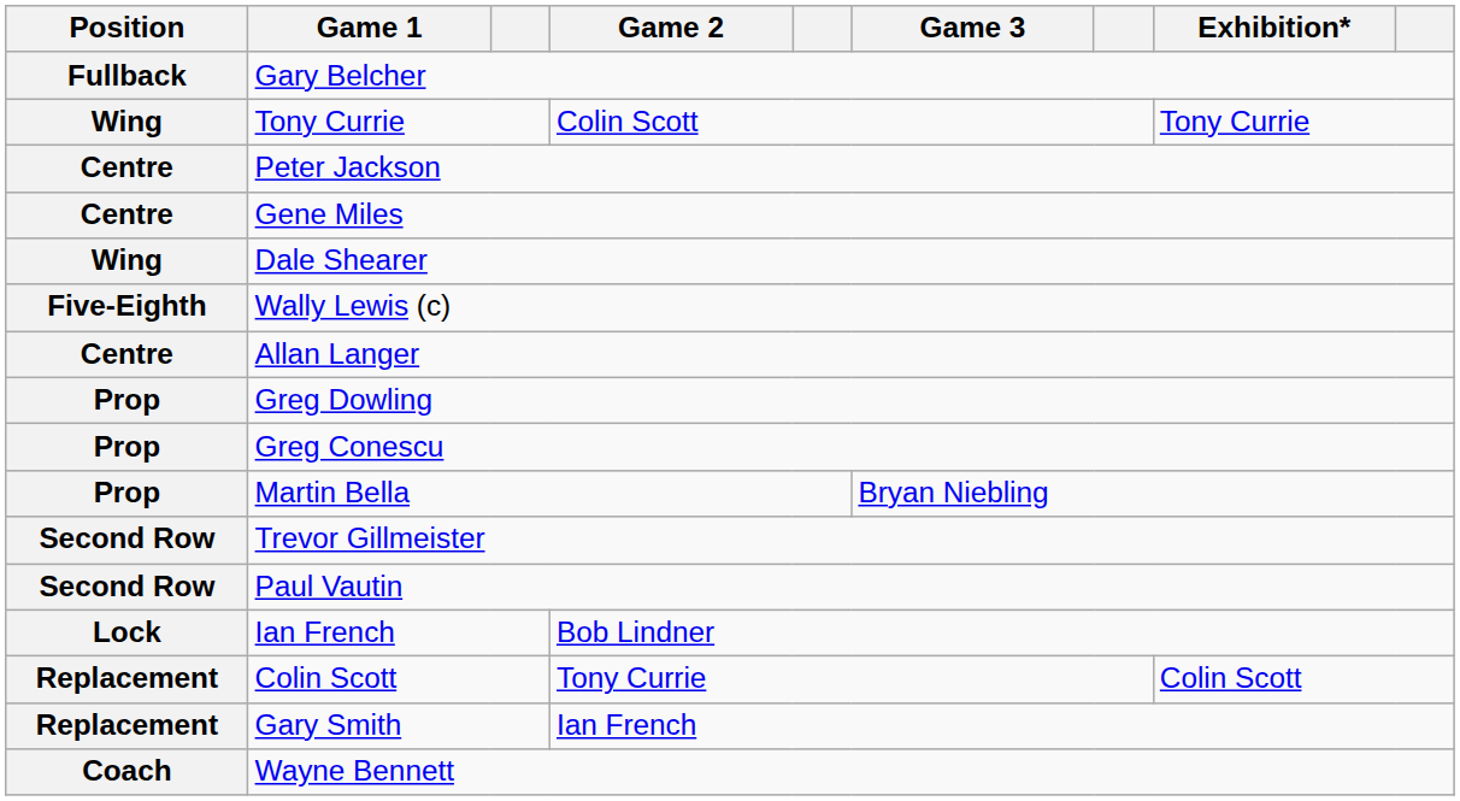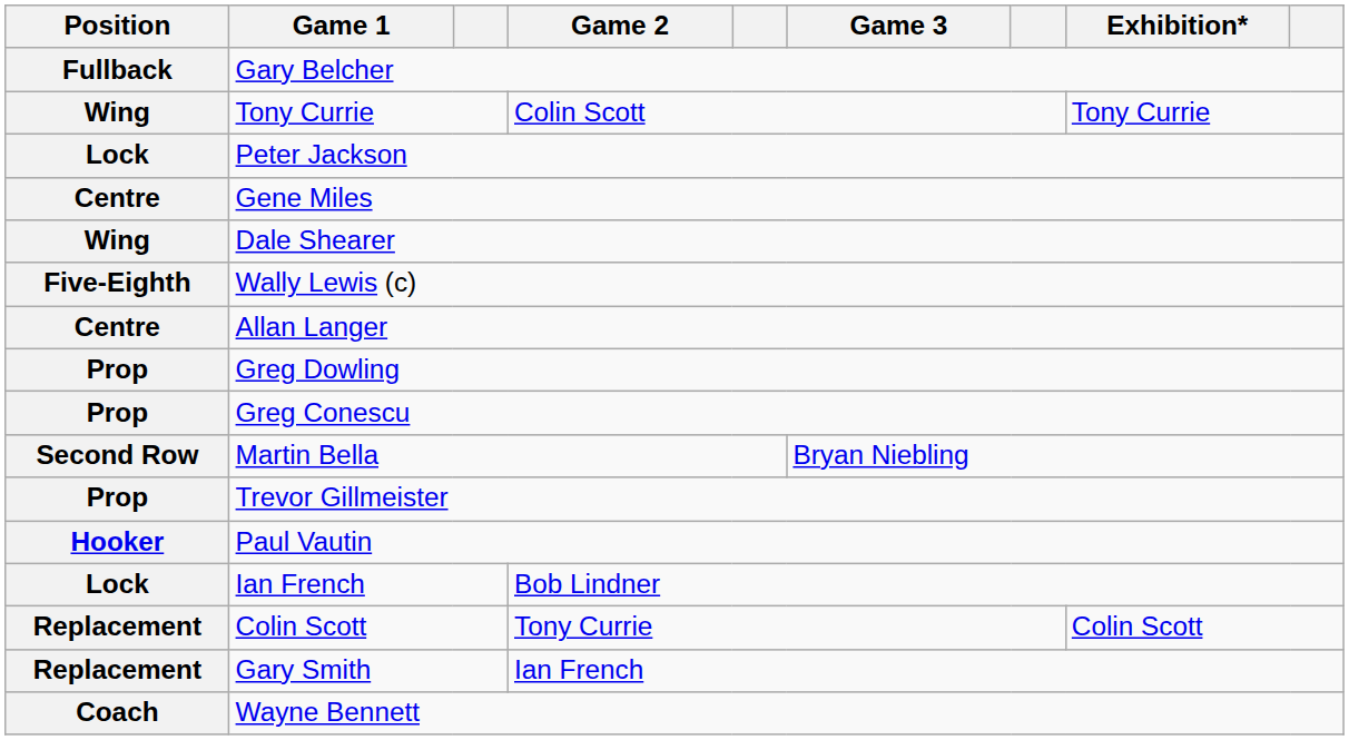 <table class="wikitable">
 <tr>
 <th width="125">Position</th>
 <th width="125">Game 1</th>
 <th width="25"></th>
 <th width="125">Game 2</th>
 <th width="25"></th>
 <th width="125">Game 3</th>
 <th width="25"></th>
 <th width="125">Exhibition*</th>
 <th width="25"></th>
 </tr>
 <tr>
 <th>Fullback</th>
 <td colspan="8"> <a href='#'>Gary Belcher</a></td>
 </tr>
 <tr>
 <th>Wing</th>
 <td colspan="2"> <a href='#'>Tony Currie</a></td>
 <td colspan="4"> <a href='#'>Colin Scott</a></td>
 <td colspan="2"> <a href='#'>Tony Currie</a></td>
 </tr>
 <tr>
-<th>Centre</th>
+<th>Lock</th>
 <td colspan="8"> <a href='#'>Peter Jackson</a></td>
 </tr>
 <tr>
 <th>Centre</th>
 <td colspan="8"> <a href='#'>Gene Miles</a></td>
 </tr>
 <tr>
 <th>Wing</th>
 <td colspan="8"> <a href='#'>Dale Shearer</a></td>
 </tr>
 <tr>
 <th>Five-Eighth</th>
 <td colspan="8"> <a href='#'>Wally Lewis</a> (c)</td>
 </tr>
 <tr>
 <th>Centre</th>
 <td colspan="8"> <a href='#'>Allan Langer</a></td>
 </tr>
 <tr>
 <th>Prop</th>
 <td colspan="8"> <a href='#'>Greg Dowling</a></td>
 </tr>
 <tr>
 <th>Prop</th>
 <td colspan="8"> <a href='#'>Greg Conescu</a></td>
 </tr>
 <tr>
-<th>Prop</th>
+<th>Second Row</th>
 <td colspan="4"> <a href='#'>Martin Bella</a></td>
 <td colspan="4"> <a href='#'>Bryan Niebling</a></td>
 </tr>
 <tr>
-<th>Second Row</th>
+<th>Prop</th>
 <td colspan="8"> <a href='#'>Trevor Gillmeister</a></td>
 </tr>
 <tr>
-<th>Second Row</th>
+<th><a href='#'>Hooker</a></th>
 <td colspan="8"> <a href='#'>Paul Vautin</a></td>
 </tr>
 <tr>
 <th>Lock</th>
 <td colspan="2"> <a href='#'>Ian French</a></td>
 <td colspan="6"> <a href='#'>Bob Lindner</a></td>
 </tr>
 <tr>
 <th>Replacement</th>
 <td colspan="2"> <a href='#'>Colin Scott</a></td>
 <td colspan="4"> <a href='#'>Tony Currie</a></td>
 <td colspan="2"> <a href='#'>Colin Scott</a></td>
 </tr>
 <tr>
 <th>Replacement</th>
 <td colspan="2"> <a href='#'>Gary Smith</a></td>
 <td colspan="6"> <a href='#'>Ian French</a></td>
 </tr>
 <tr>
 <th>Coach</th>
 <td colspan="8"> <a href='#'>Wayne Bennett</a></td>
 </tr>
 </table>
